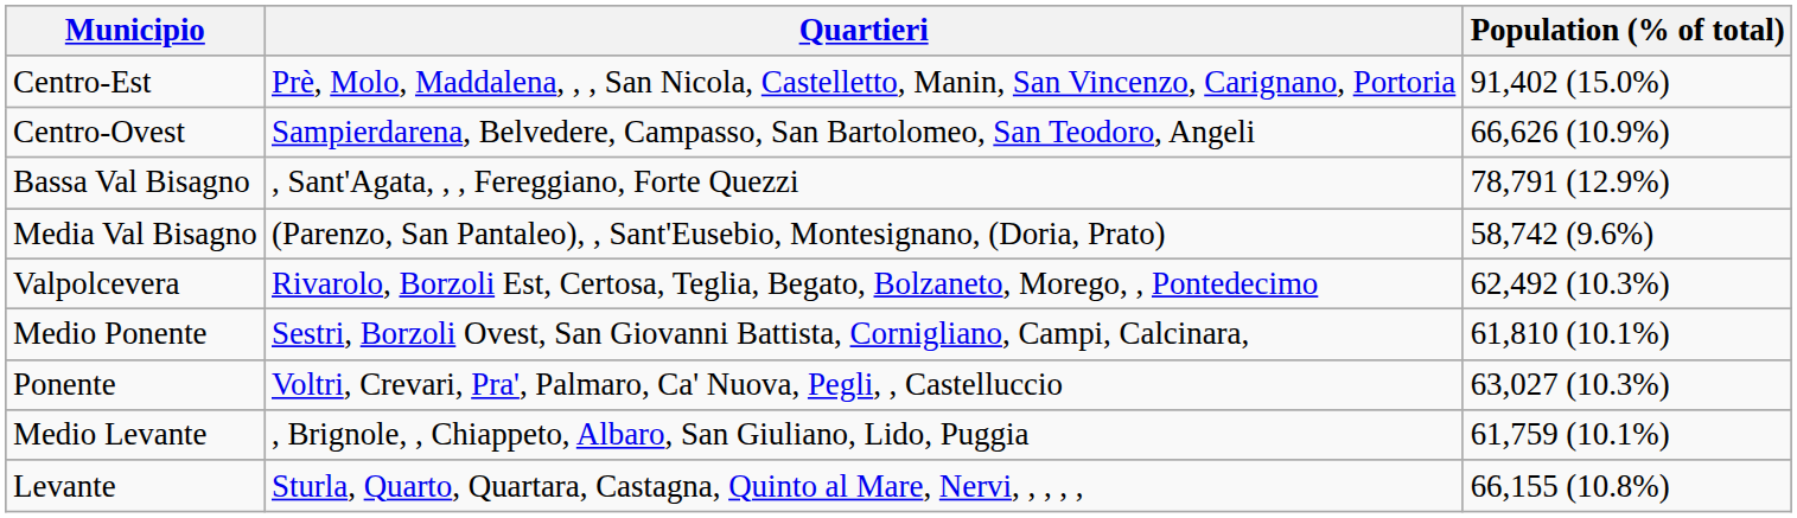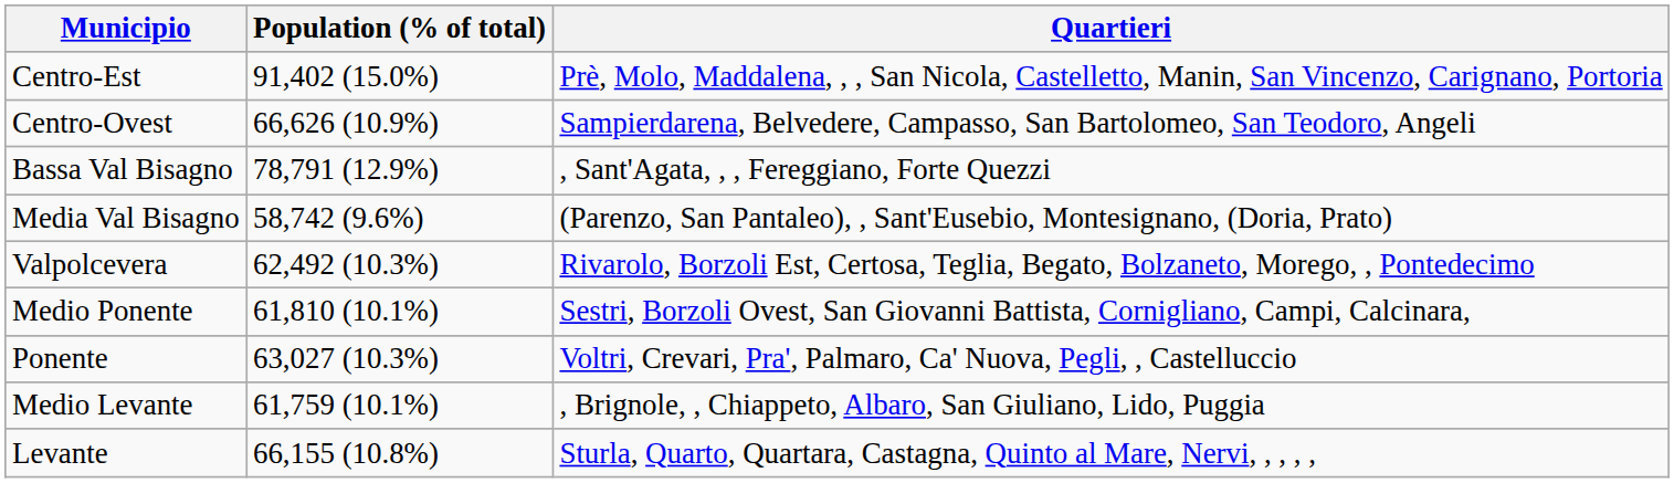 <table class="wikitable">
 <tr>
 <th><a href='#'>Municipio</a></th>
+<th>Population (% of total)</th>
 <th><a href='#'>Quartieri</a></th>
-<th>Population (% of total)</th>
 </tr>
 <tr>
 <td>Centro-Est</td>
+<td>91,402 (15.0%)</td>
 <td><a href='#'>Prè</a>, <a href='#'>Molo</a>, <a href='#'>Maddalena</a>, , , San Nicola, <a href='#'>Castelletto</a>, Manin, <a href='#'>San Vincenzo</a>, <a href='#'>Carignano</a>, <a href='#'>Portoria</a></td>
-<td>91,402 (15.0%)</td>
 </tr>
 <tr>
 <td>Centro-Ovest</td>
+<td>66,626 (10.9%)</td>
 <td><a href='#'>Sampierdarena</a>, Belvedere, Campasso, San Bartolomeo, <a href='#'>San Teodoro</a>, Angeli</td>
-<td>66,626 (10.9%)</td>
 </tr>
 <tr>
 <td>Bassa Val Bisagno</td>
+<td>78,791 (12.9%)</td>
 <td>, Sant'Agata, , , Fereggiano, Forte Quezzi</td>
-<td>78,791 (12.9%)</td>
 </tr>
 <tr>
 <td>Media Val Bisagno</td>
+<td>58,742 (9.6%)</td>
 <td> (Parenzo, San Pantaleo), , Sant'Eusebio, Montesignano,  (Doria, Prato)</td>
-<td>58,742 (9.6%)</td>
 </tr>
 <tr>
 <td>Valpolcevera</td>
+<td>62,492 (10.3%)</td>
 <td><a href='#'>Rivarolo</a>, <a href='#'>Borzoli</a> Est, Certosa, Teglia, Begato, <a href='#'>Bolzaneto</a>, Morego, , <a href='#'>Pontedecimo</a></td>
-<td>62,492 (10.3%)</td>
 </tr>
 <tr>
 <td>Medio Ponente</td>
+<td>61,810 (10.1%)</td>
 <td><a href='#'>Sestri</a>, <a href='#'>Borzoli</a> Ovest, San Giovanni Battista, <a href='#'>Cornigliano</a>, Campi, Calcinara,</td>
-<td>61,810 (10.1%)</td>
 </tr>
 <tr>
 <td>Ponente</td>
+<td>63,027 (10.3%)</td>
 <td><a href='#'>Voltri</a>, Crevari, <a href='#'>Pra'</a>, Palmaro, Ca' Nuova, <a href='#'>Pegli</a>, , Castelluccio</td>
-<td>63,027 (10.3%)</td>
 </tr>
 <tr>
 <td>Medio Levante</td>
+<td>61,759 (10.1%)</td>
 <td>, Brignole, , Chiappeto, <a href='#'>Albaro</a>, San Giuliano, Lido, Puggia</td>
-<td>61,759 (10.1%)</td>
 </tr>
 <tr>
 <td>Levante</td>
+<td>66,155 (10.8%)</td>
 <td><a href='#'>Sturla</a>, <a href='#'>Quarto</a>, Quartara, Castagna, <a href='#'>Quinto al Mare</a>, <a href='#'>Nervi</a>, , , , , </td>
-<td>66,155 (10.8%)</td>
 </tr>
 </table>
